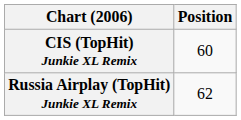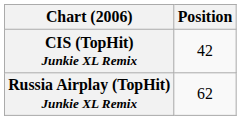 <table class="wikitable plainrowheaders" style="text-align:center;">
 <tr>
 <th scope="col">Chart (2006)</th>
 <th scope="col">Position</th>
 </tr>
 <tr>
 <th scope="row">CIS (TopHit)<br><em><small>Junkie XL Remix</small></em></th>
-<td>60</td>
+<td>42</td>
 </tr>
 <tr>
 <th scope="row">Russia Airplay (TopHit)<br><em><small>Junkie XL Remix</small></em></th>
 <td>62</td>
 </tr>
 </table>
